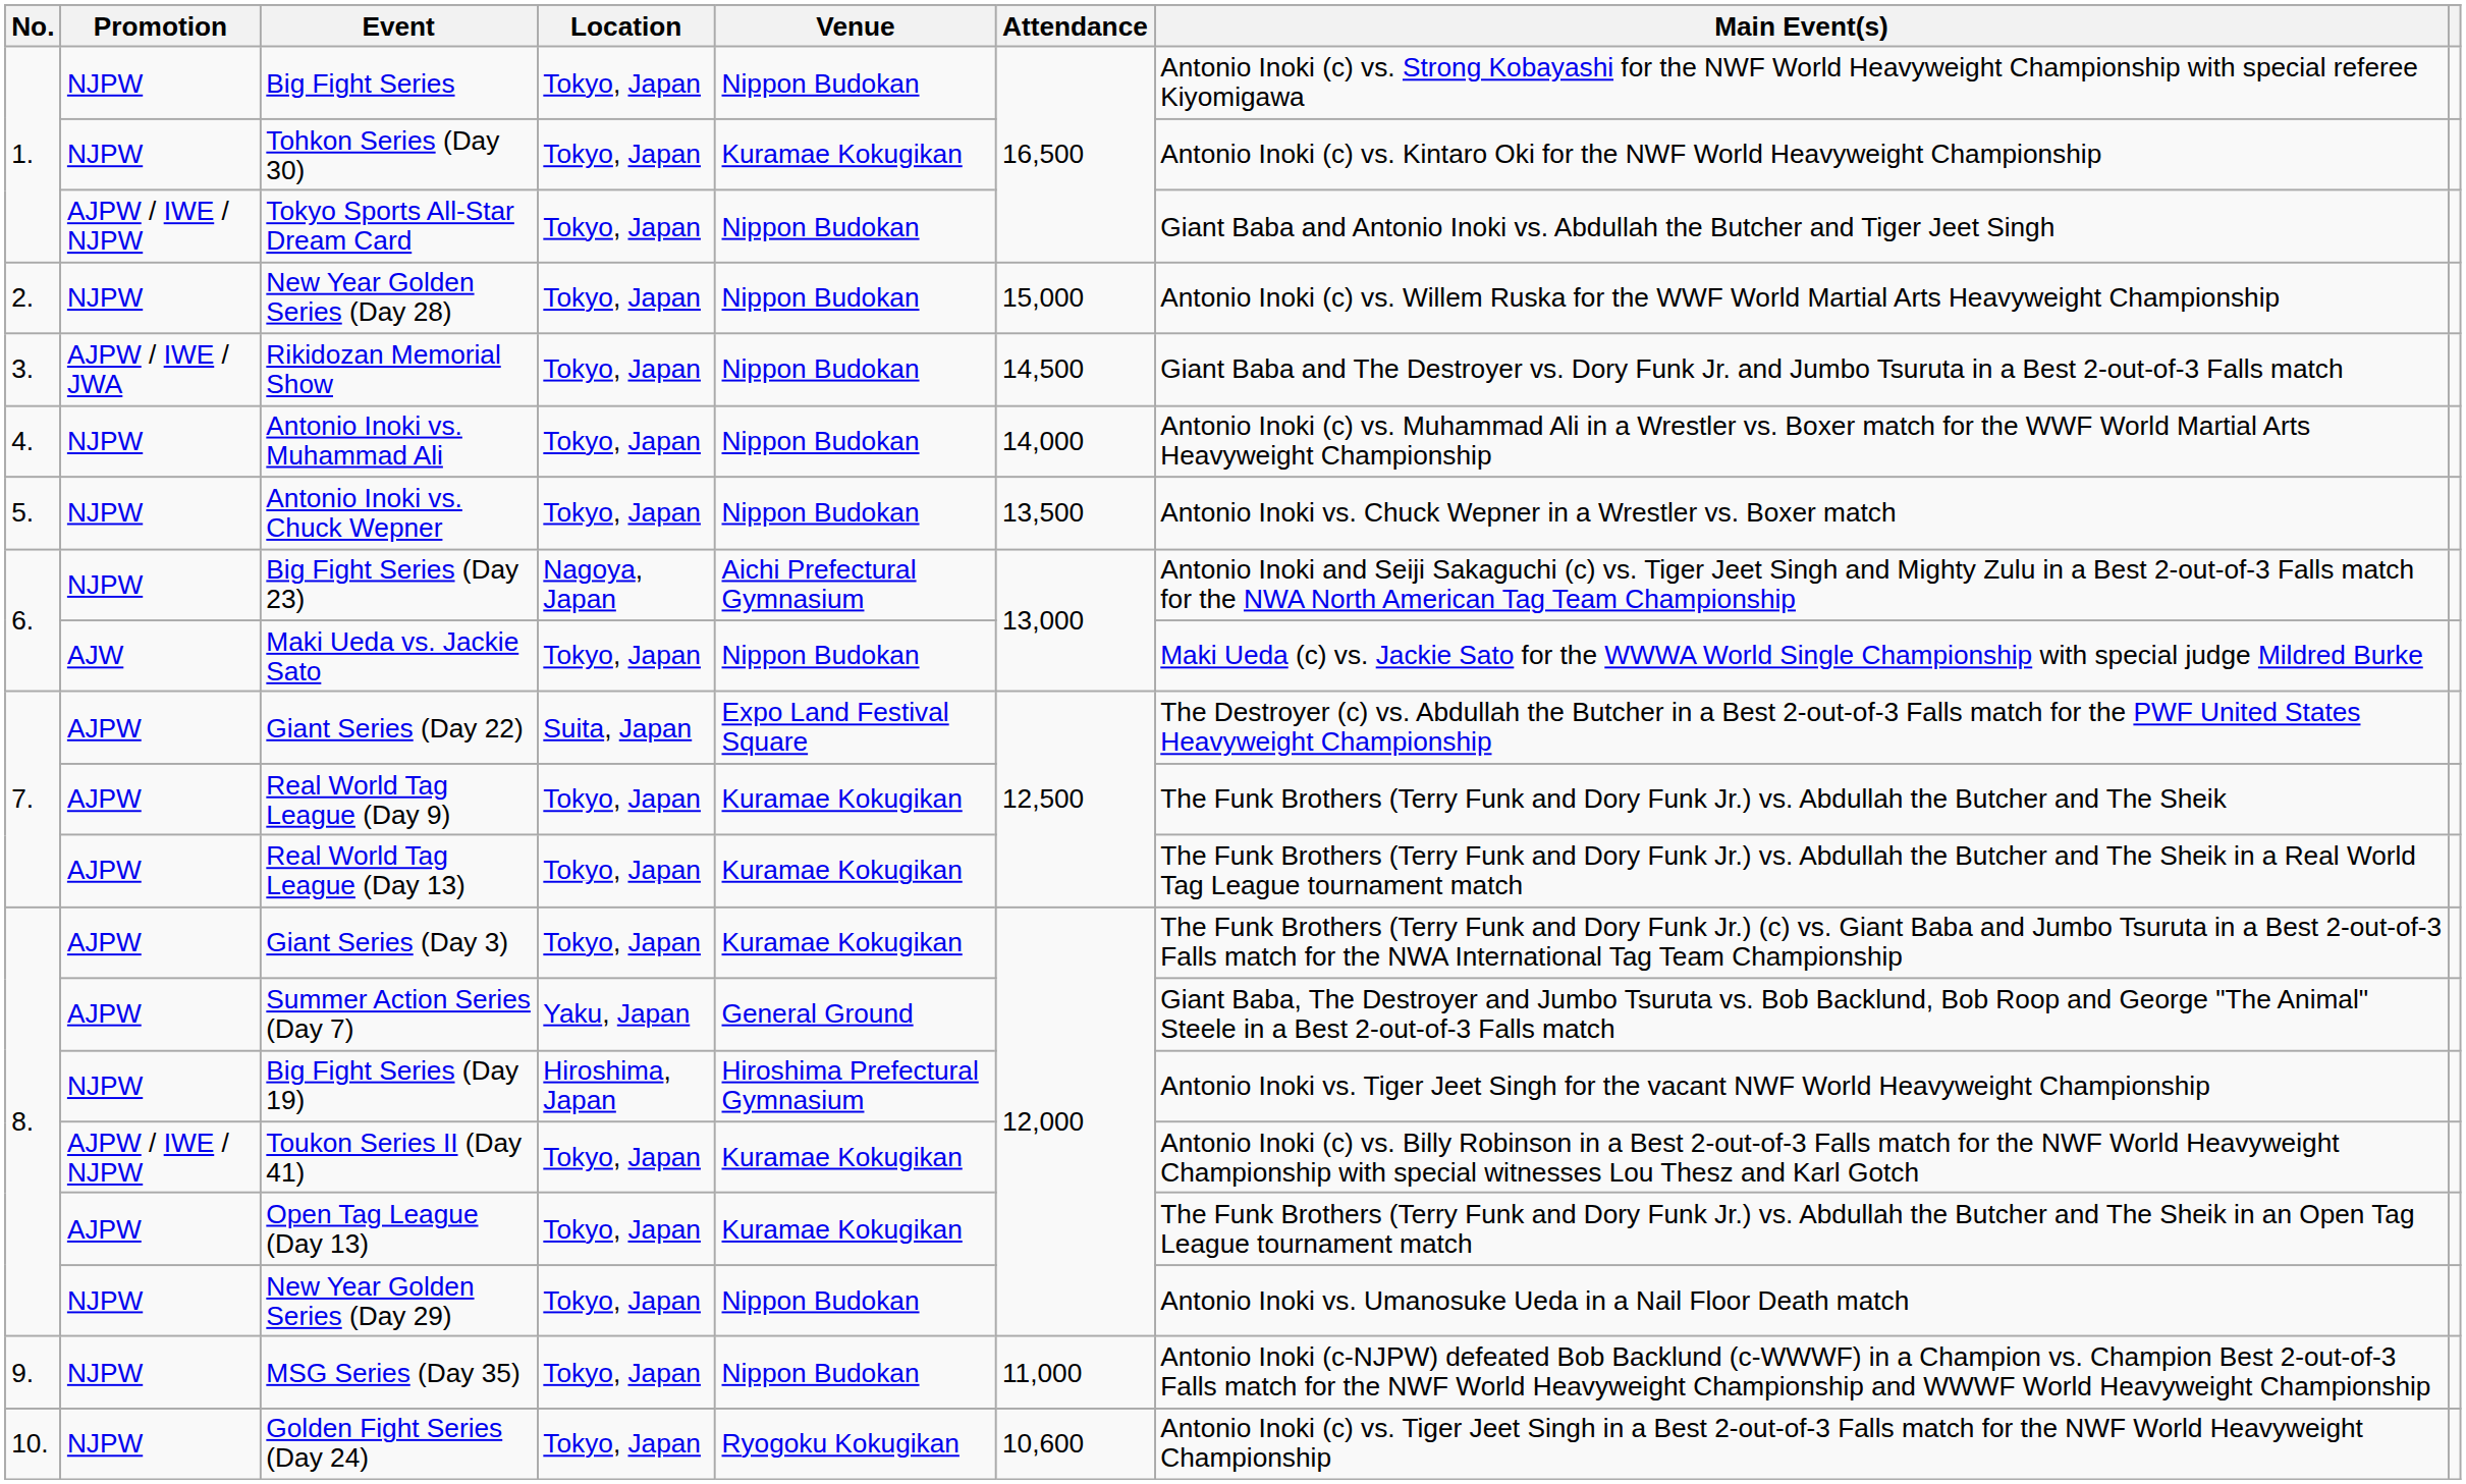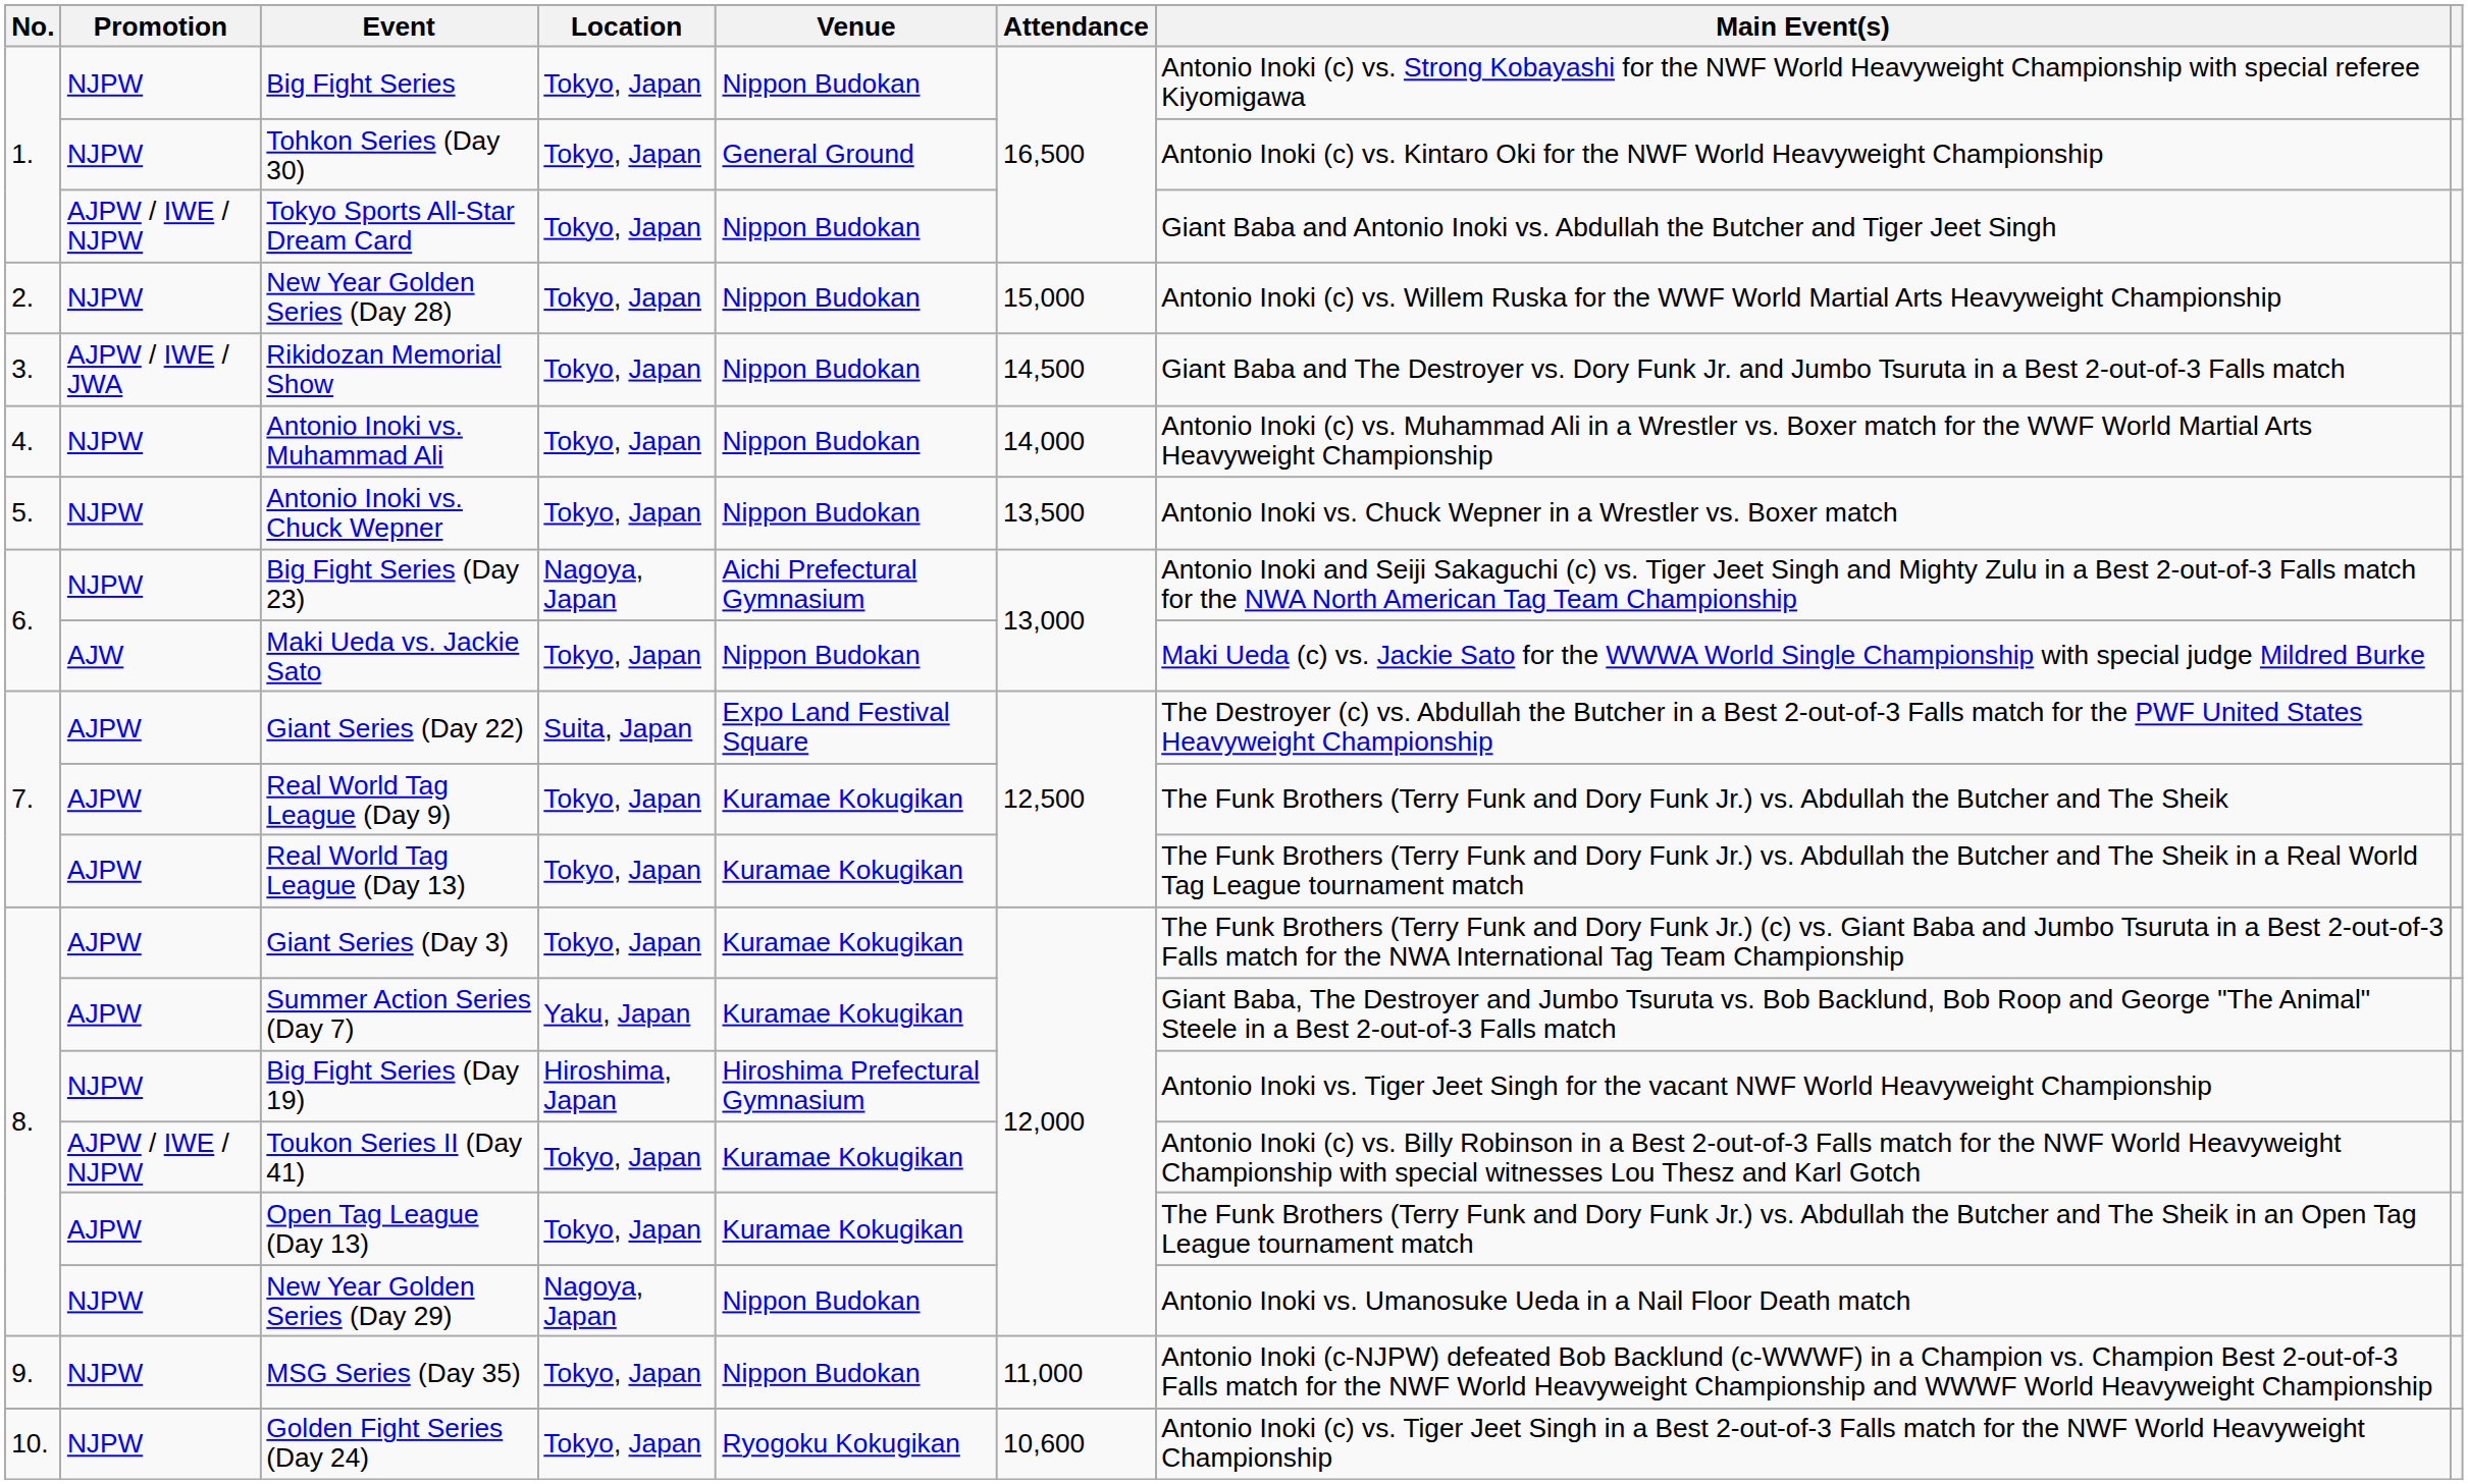 <table class="wikitable sortable" style="font-size:85%;">
 <tr>
 <th>No.</th>
 <th>Promotion</th>
 <th>Event</th>
 <th>Location</th>
 <th>Venue</th>
 <th>Attendance</th>
 <th class=unsortable>Main Event(s)</th>
 <th class=unsortable></th>
 </tr>
 <tr>
 <td rowspan=3>1.</td>
 <td><a href='#'>NJPW</a></td>
 <td><a href='#'>Big Fight Series</a> <br> </td>
 <td><a href='#'>Tokyo</a>, <a href='#'>Japan</a></td>
 <td><a href='#'>Nippon Budokan</a></td>
 <td rowspan=3>16,500</td>
 <td>Antonio Inoki (c) vs. <a href='#'>Strong Kobayashi</a> for the NWF World Heavyweight Championship with special referee Kiyomigawa</td>
 <td></td>
 </tr>
 <tr>
 <td><a href='#'>NJPW</a></td>
 <td><a href='#'>Tohkon Series</a> (Day 30) <br> </td>
 <td><a href='#'>Tokyo</a>, <a href='#'>Japan</a></td>
-<td><a href='#'>Kuramae Kokugikan</a></td>
+<td><a href='#'>General Ground</a></td>
 <td>Antonio Inoki (c) vs. Kintaro Oki for the NWF World Heavyweight Championship</td>
 <td></td>
 </tr>
 <tr>
 <td><a href='#'>AJPW</a> / <a href='#'>IWE</a> / <a href='#'>NJPW</a></td>
 <td><a href='#'>Tokyo Sports All-Star Dream Card</a> <br> </td>
 <td><a href='#'>Tokyo</a>, <a href='#'>Japan</a></td>
 <td><a href='#'>Nippon Budokan</a></td>
 <td>Giant Baba and Antonio Inoki vs. Abdullah the Butcher and Tiger Jeet Singh</td>
 <td></td>
 </tr>
 <tr>
 <td>2.</td>
 <td><a href='#'>NJPW</a></td>
 <td><a href='#'>New Year Golden Series</a> (Day 28) <br> </td>
 <td><a href='#'>Tokyo</a>, <a href='#'>Japan</a></td>
 <td><a href='#'>Nippon Budokan</a></td>
 <td>15,000</td>
 <td>Antonio Inoki (c) vs. Willem Ruska for the WWF World Martial Arts Heavyweight Championship</td>
 <td></td>
 </tr>
 <tr>
 <td>3.</td>
 <td><a href='#'>AJPW</a> / <a href='#'>IWE</a> / <a href='#'>JWA</a></td>
 <td><a href='#'>Rikidozan Memorial Show</a> <br> </td>
 <td><a href='#'>Tokyo</a>, <a href='#'>Japan</a></td>
 <td><a href='#'>Nippon Budokan</a></td>
 <td>14,500</td>
 <td>Giant Baba and The Destroyer vs. Dory Funk Jr. and Jumbo Tsuruta in a Best 2-out-of-3 Falls match</td>
 <td></td>
 </tr>
 <tr>
 <td>4.</td>
 <td><a href='#'>NJPW</a></td>
 <td><a href='#'>Antonio Inoki vs. Muhammad Ali</a> <br> </td>
 <td><a href='#'>Tokyo</a>, <a href='#'>Japan</a></td>
 <td><a href='#'>Nippon Budokan</a></td>
 <td>14,000</td>
 <td>Antonio Inoki (c) vs. Muhammad Ali in a Wrestler vs. Boxer match for the WWF World Martial Arts Heavyweight Championship</td>
 <td></td>
 </tr>
 <tr>
 <td>5.</td>
 <td><a href='#'>NJPW</a></td>
 <td><a href='#'>Antonio Inoki vs. Chuck Wepner</a> <br> </td>
 <td><a href='#'>Tokyo</a>, <a href='#'>Japan</a></td>
 <td><a href='#'>Nippon Budokan</a></td>
 <td>13,500</td>
 <td>Antonio Inoki vs. Chuck Wepner in a Wrestler vs. Boxer match</td>
 <td></td>
 </tr>
 <tr>
 <td rowspan=2>6.</td>
 <td><a href='#'>NJPW</a></td>
 <td><a href='#'>Big Fight Series</a> (Day 23) <br> </td>
 <td><a href='#'>Nagoya</a>, <a href='#'>Japan</a></td>
 <td><a href='#'>Aichi Prefectural Gymnasium</a></td>
 <td rowspan=2>13,000</td>
 <td>Antonio Inoki and Seiji Sakaguchi (c) vs. Tiger Jeet Singh and Mighty Zulu in a Best 2-out-of-3 Falls match for the <a href='#'>NWA North American Tag Team Championship</a></td>
 <td></td>
 </tr>
 <tr>
 <td><a href='#'>AJW</a></td>
 <td><a href='#'>Maki Ueda vs. Jackie Sato</a> <br> </td>
 <td><a href='#'>Tokyo</a>, <a href='#'>Japan</a></td>
 <td><a href='#'>Nippon Budokan</a></td>
 <td><a href='#'>Maki Ueda</a> (c) vs. <a href='#'>Jackie Sato</a> for the <a href='#'>WWWA World Single Championship</a> with special judge <a href='#'>Mildred Burke</a></td>
 <td></td>
 </tr>
 <tr>
 <td rowspan=3>7.</td>
 <td><a href='#'>AJPW</a></td>
 <td><a href='#'>Giant Series</a> (Day 22) <br> </td>
 <td><a href='#'>Suita</a>, <a href='#'>Japan</a></td>
 <td><a href='#'>Expo Land Festival Square</a></td>
 <td rowspan=3>12,500</td>
 <td>The Destroyer (c) vs. Abdullah the Butcher in a Best 2-out-of-3 Falls match for the <a href='#'>PWF United States Heavyweight Championship</a></td>
 <td></td>
 </tr>
 <tr>
 <td><a href='#'>AJPW</a></td>
 <td><a href='#'>Real World Tag League</a> (Day 9) <br> </td>
 <td><a href='#'>Tokyo</a>, <a href='#'>Japan</a></td>
 <td><a href='#'>Kuramae Kokugikan</a></td>
 <td>The Funk Brothers (Terry Funk and Dory Funk Jr.) vs. Abdullah the Butcher and The Sheik</td>
 <td></td>
 </tr>
 <tr>
 <td><a href='#'>AJPW</a></td>
 <td><a href='#'>Real World Tag League</a> (Day 13) <br> </td>
 <td><a href='#'>Tokyo</a>, <a href='#'>Japan</a></td>
 <td><a href='#'>Kuramae Kokugikan</a></td>
 <td>The Funk Brothers (Terry Funk and Dory Funk Jr.) vs. Abdullah the Butcher and The Sheik in a Real World Tag League tournament match</td>
 <td></td>
 </tr>
 <tr>
 <td rowspan=6>8.</td>
 <td><a href='#'>AJPW</a></td>
 <td><a href='#'>Giant Series</a> (Day 3) <br> </td>
 <td><a href='#'>Tokyo</a>, <a href='#'>Japan</a></td>
 <td><a href='#'>Kuramae Kokugikan</a></td>
 <td rowspan=6>12,000</td>
 <td>The Funk Brothers (Terry Funk and Dory Funk Jr.) (c) vs. Giant Baba and Jumbo Tsuruta in a Best 2-out-of-3 Falls match for the NWA International Tag Team Championship</td>
 <td></td>
 </tr>
 <tr>
 <td><a href='#'>AJPW</a></td>
 <td><a href='#'>Summer Action Series</a> (Day 7) <br> </td>
 <td><a href='#'>Yaku</a>, <a href='#'>Japan</a></td>
-<td><a href='#'>General Ground</a></td>
+<td><a href='#'>Kuramae Kokugikan</a></td>
 <td>Giant Baba, The Destroyer and Jumbo Tsuruta vs. Bob Backlund, Bob Roop and George "The Animal" Steele in a Best 2-out-of-3 Falls match</td>
 <td></td>
 </tr>
 <tr>
 <td><a href='#'>NJPW</a></td>
 <td><a href='#'>Big Fight Series</a> (Day 19) <br> </td>
 <td><a href='#'>Hiroshima</a>, <a href='#'>Japan</a></td>
 <td><a href='#'>Hiroshima Prefectural Gymnasium</a></td>
 <td>Antonio Inoki vs. Tiger Jeet Singh for the vacant NWF World Heavyweight Championship</td>
 <td></td>
 </tr>
 <tr>
 <td><a href='#'>AJPW</a> / <a href='#'>IWE</a> / <a href='#'>NJPW</a></td>
 <td><a href='#'>Toukon Series II</a> (Day 41) <br> </td>
 <td><a href='#'>Tokyo</a>, <a href='#'>Japan</a></td>
 <td><a href='#'>Kuramae Kokugikan</a></td>
 <td>Antonio Inoki (c) vs. Billy Robinson in a Best 2-out-of-3 Falls match for the NWF World Heavyweight Championship with special witnesses Lou Thesz and Karl Gotch</td>
 <td></td>
 </tr>
 <tr>
 <td><a href='#'>AJPW</a></td>
 <td><a href='#'>Open Tag League</a> (Day 13) <br> </td>
 <td><a href='#'>Tokyo</a>, <a href='#'>Japan</a></td>
 <td><a href='#'>Kuramae Kokugikan</a></td>
 <td>The Funk Brothers (Terry Funk and Dory Funk Jr.) vs. Abdullah the Butcher and The Sheik in an Open Tag League tournament match</td>
 <td></td>
 </tr>
 <tr>
 <td><a href='#'>NJPW</a></td>
 <td><a href='#'>New Year Golden Series</a> (Day 29) <br> </td>
-<td><a href='#'>Tokyo</a>, <a href='#'>Japan</a></td>
+<td><a href='#'>Nagoya</a>, <a href='#'>Japan</a></td>
 <td><a href='#'>Nippon Budokan</a></td>
 <td>Antonio Inoki vs. Umanosuke Ueda in a Nail Floor Death match</td>
 <td></td>
 </tr>
 <tr>
 <td>9.</td>
 <td><a href='#'>NJPW</a></td>
 <td><a href='#'>MSG Series</a> (Day 35) <br> </td>
 <td><a href='#'>Tokyo</a>, <a href='#'>Japan</a></td>
 <td><a href='#'>Nippon Budokan</a></td>
 <td>11,000</td>
 <td>Antonio Inoki (c-NJPW) defeated Bob Backlund (c-WWWF) in a Champion vs. Champion Best 2-out-of-3 Falls match for the NWF World Heavyweight Championship and WWWF World Heavyweight Championship</td>
 <td></td>
 </tr>
 <tr>
 <td>10.</td>
 <td><a href='#'>NJPW</a></td>
 <td><a href='#'>Golden Fight Series</a> (Day 24) <br> </td>
 <td><a href='#'>Tokyo</a>, <a href='#'>Japan</a></td>
 <td><a href='#'>Ryogoku Kokugikan</a></td>
 <td>10,600</td>
 <td>Antonio Inoki (c) vs. Tiger Jeet Singh in a Best 2-out-of-3 Falls match for the NWF World Heavyweight Championship</td>
 <td></td>
 </tr>
 </table>
